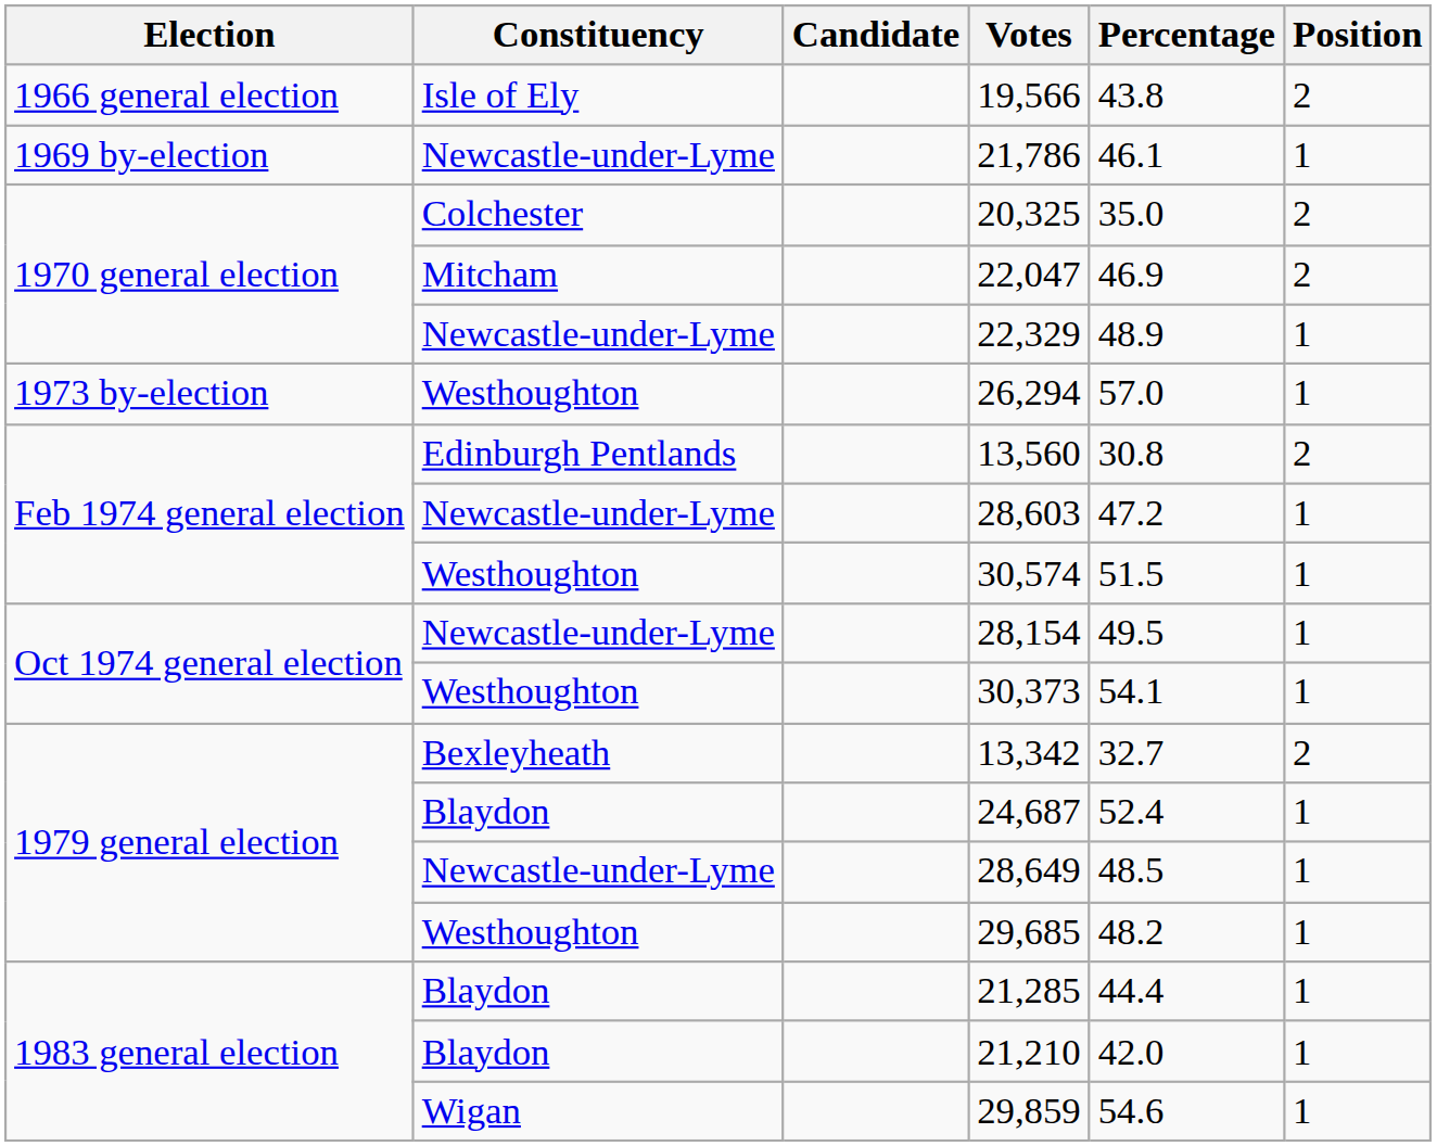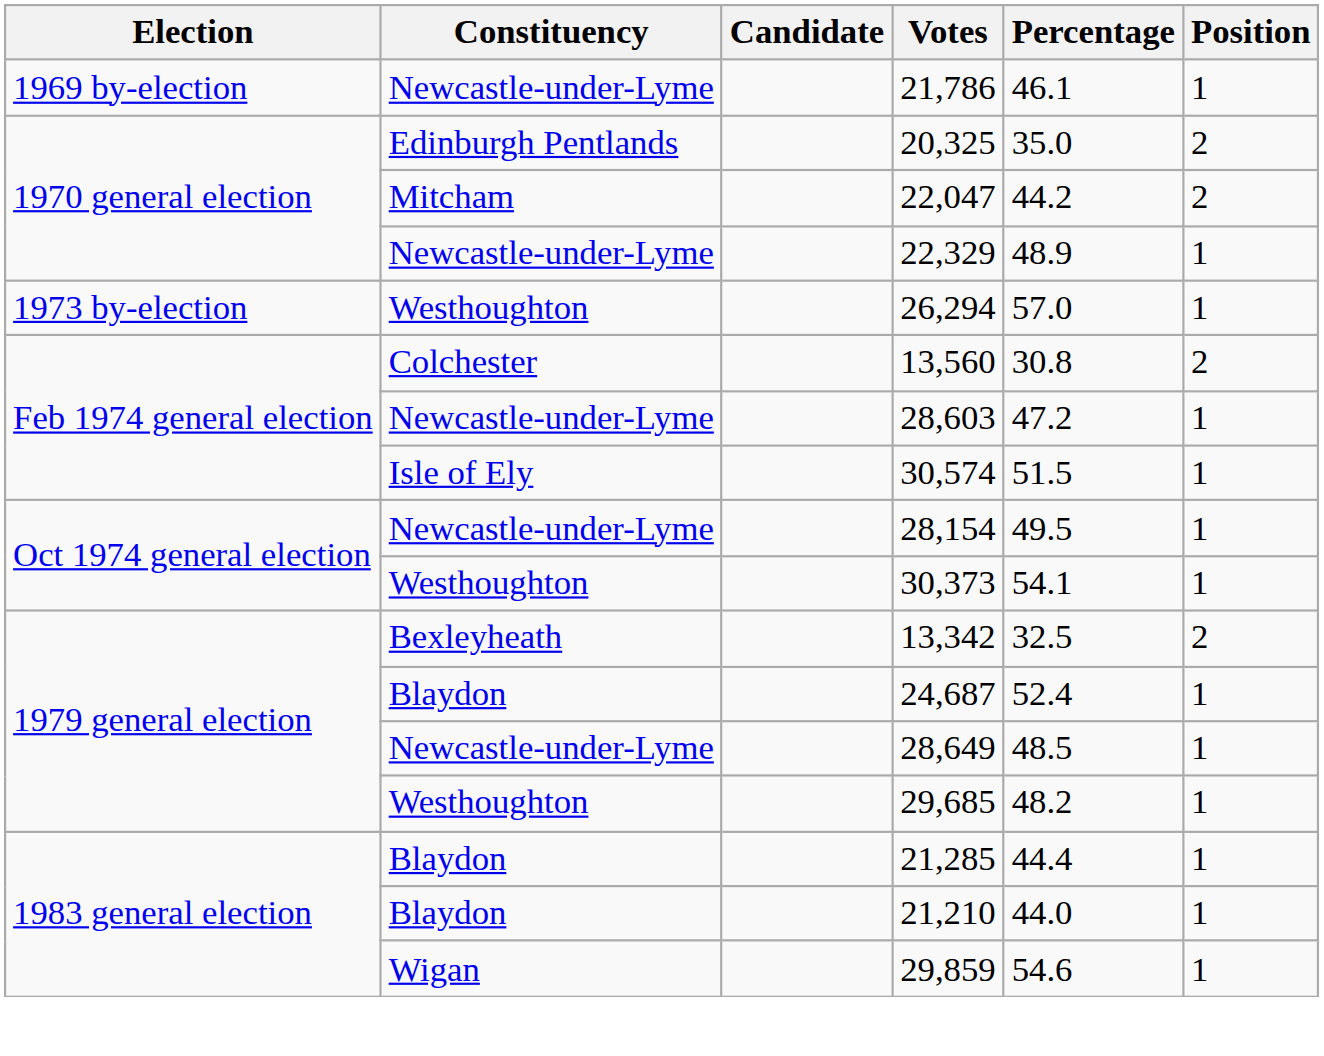 <table class="wikitable sortable">
 <tr>
 <th>Election</th>
 <th>Constituency</th>
 <th>Candidate</th>
 <th>Votes</th>
 <th>Percentage</th>
 <th>Position</th>
-</tr>
-<tr>
-<td><a href='#'>1966 general election</a></td>
-<td><a href='#'>Isle of Ely</a></td>
-<td></td>
-<td>19,566</td>
-<td>43.8</td>
-<td>2</td>
 </tr>
 <tr>
 <td><a href='#'>1969 by-election</a></td>
 <td><a href='#'>Newcastle-under-Lyme</a></td>
 <td></td>
 <td>21,786</td>
 <td>46.1</td>
 <td>1</td>
 </tr>
 <tr>
 <td rowspan=3><a href='#'>1970 general election</a></td>
-<td><a href='#'>Colchester</a></td>
+<td><a href='#'>Edinburgh Pentlands</a></td>
 <td></td>
 <td>20,325</td>
 <td>35.0</td>
 <td>2</td>
 </tr>
 <tr>
 <td><a href='#'>Mitcham</a></td>
 <td></td>
 <td>22,047</td>
-<td>46.9</td>
+<td>44.2</td>
 <td>2</td>
 </tr>
 <tr>
 <td><a href='#'>Newcastle-under-Lyme</a></td>
 <td></td>
 <td>22,329</td>
 <td>48.9</td>
 <td>1</td>
 </tr>
 <tr>
 <td><a href='#'>1973 by-election</a></td>
 <td><a href='#'>Westhoughton</a></td>
 <td></td>
 <td>26,294</td>
 <td>57.0</td>
 <td>1</td>
 </tr>
 <tr>
 <td rowspan=3><a href='#'>Feb 1974 general election</a></td>
-<td><a href='#'>Edinburgh Pentlands</a></td>
+<td><a href='#'>Colchester</a></td>
 <td></td>
 <td>13,560</td>
 <td>30.8</td>
 <td>2</td>
 </tr>
 <tr>
 <td><a href='#'>Newcastle-under-Lyme</a></td>
 <td></td>
 <td>28,603</td>
 <td>47.2</td>
 <td>1</td>
 </tr>
 <tr>
-<td><a href='#'>Westhoughton</a></td>
+<td><a href='#'>Isle of Ely</a></td>
 <td></td>
 <td>30,574</td>
 <td>51.5</td>
 <td>1</td>
 </tr>
 <tr>
 <td rowspan=2><a href='#'>Oct 1974 general election</a></td>
 <td><a href='#'>Newcastle-under-Lyme</a></td>
 <td></td>
 <td>28,154</td>
 <td>49.5</td>
 <td>1</td>
 </tr>
 <tr>
 <td><a href='#'>Westhoughton</a></td>
 <td></td>
 <td>30,373</td>
 <td>54.1</td>
 <td>1</td>
 </tr>
 <tr>
 <td rowspan=4><a href='#'>1979 general election</a></td>
 <td><a href='#'>Bexleyheath</a></td>
 <td></td>
 <td>13,342</td>
-<td>32.7</td>
+<td>32.5</td>
 <td>2</td>
 </tr>
 <tr>
 <td><a href='#'>Blaydon</a></td>
 <td></td>
 <td>24,687</td>
 <td>52.4</td>
 <td>1</td>
 </tr>
 <tr>
 <td><a href='#'>Newcastle-under-Lyme</a></td>
 <td></td>
 <td>28,649</td>
 <td>48.5</td>
 <td>1</td>
 </tr>
 <tr>
 <td><a href='#'>Westhoughton</a></td>
 <td></td>
 <td>29,685</td>
 <td>48.2</td>
 <td>1</td>
 </tr>
 <tr>
 <td rowspan=3><a href='#'>1983 general election</a></td>
 <td><a href='#'>Blaydon</a></td>
 <td></td>
 <td>21,285</td>
 <td>44.4</td>
 <td>1</td>
 </tr>
 <tr>
 <td><a href='#'>Blaydon</a></td>
 <td></td>
 <td>21,210</td>
-<td>42.0</td>
+<td>44.0</td>
 <td>1</td>
 </tr>
 <tr>
 <td><a href='#'>Wigan</a></td>
 <td></td>
 <td>29,859</td>
 <td>54.6</td>
 <td>1</td>
 </tr>
 </table>
